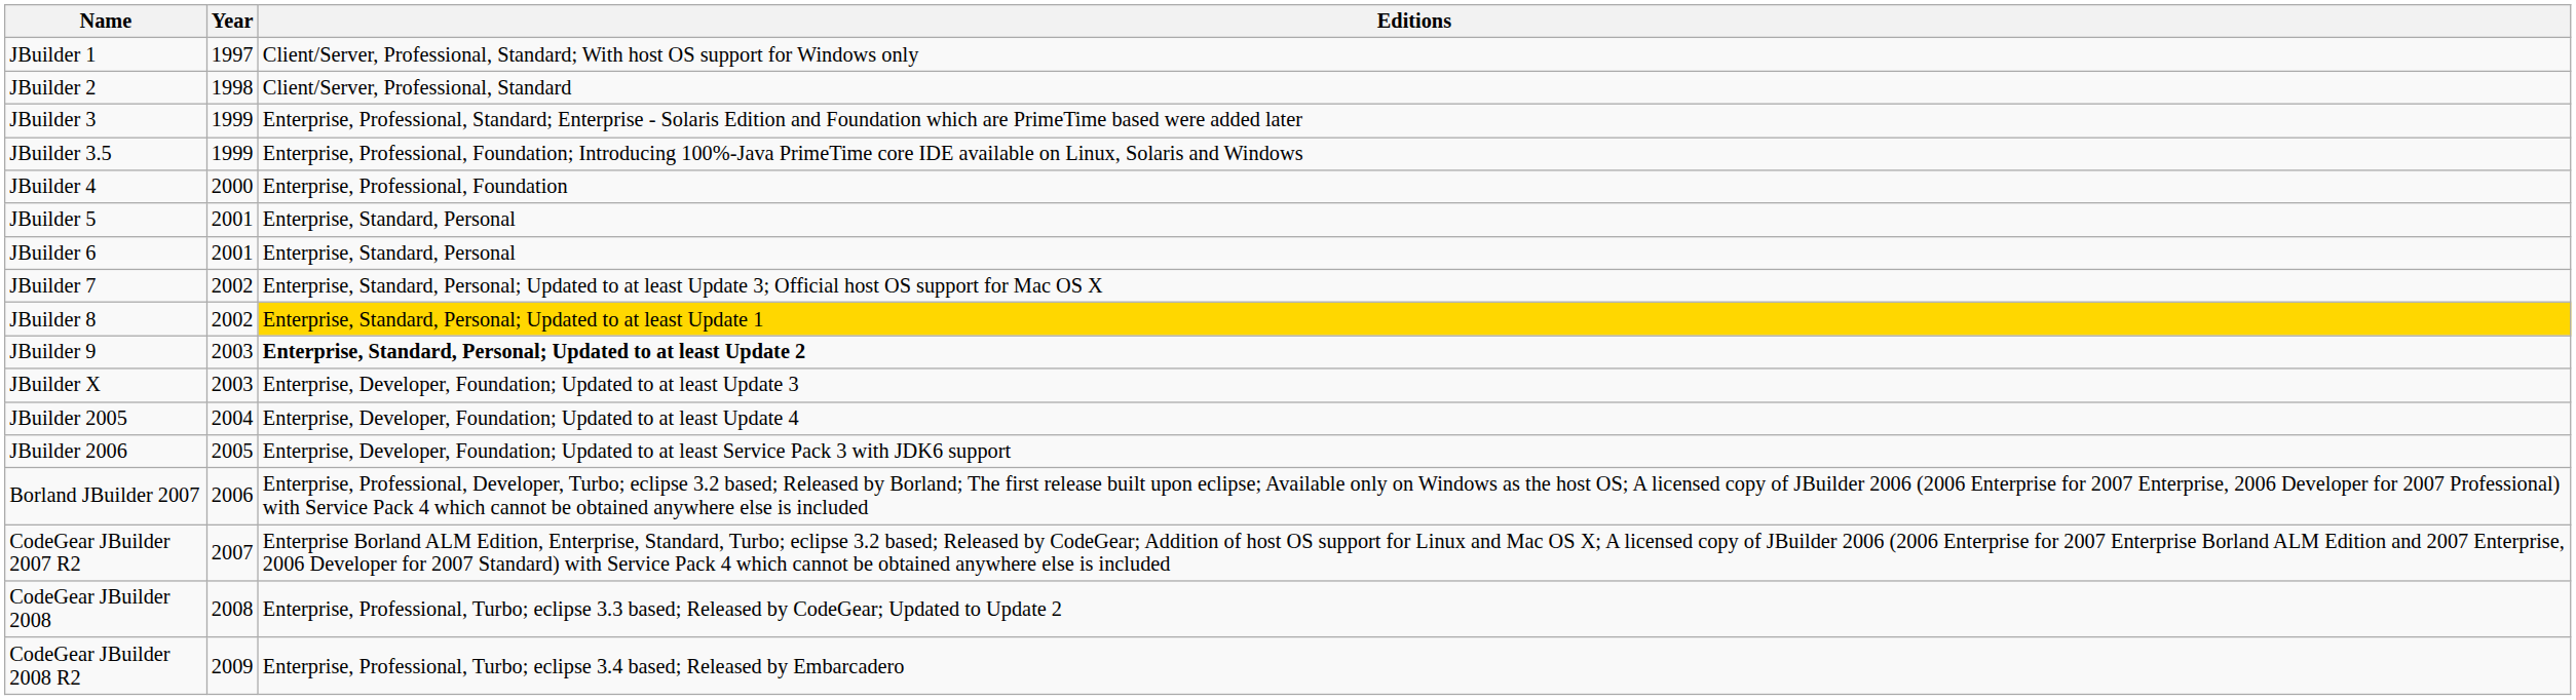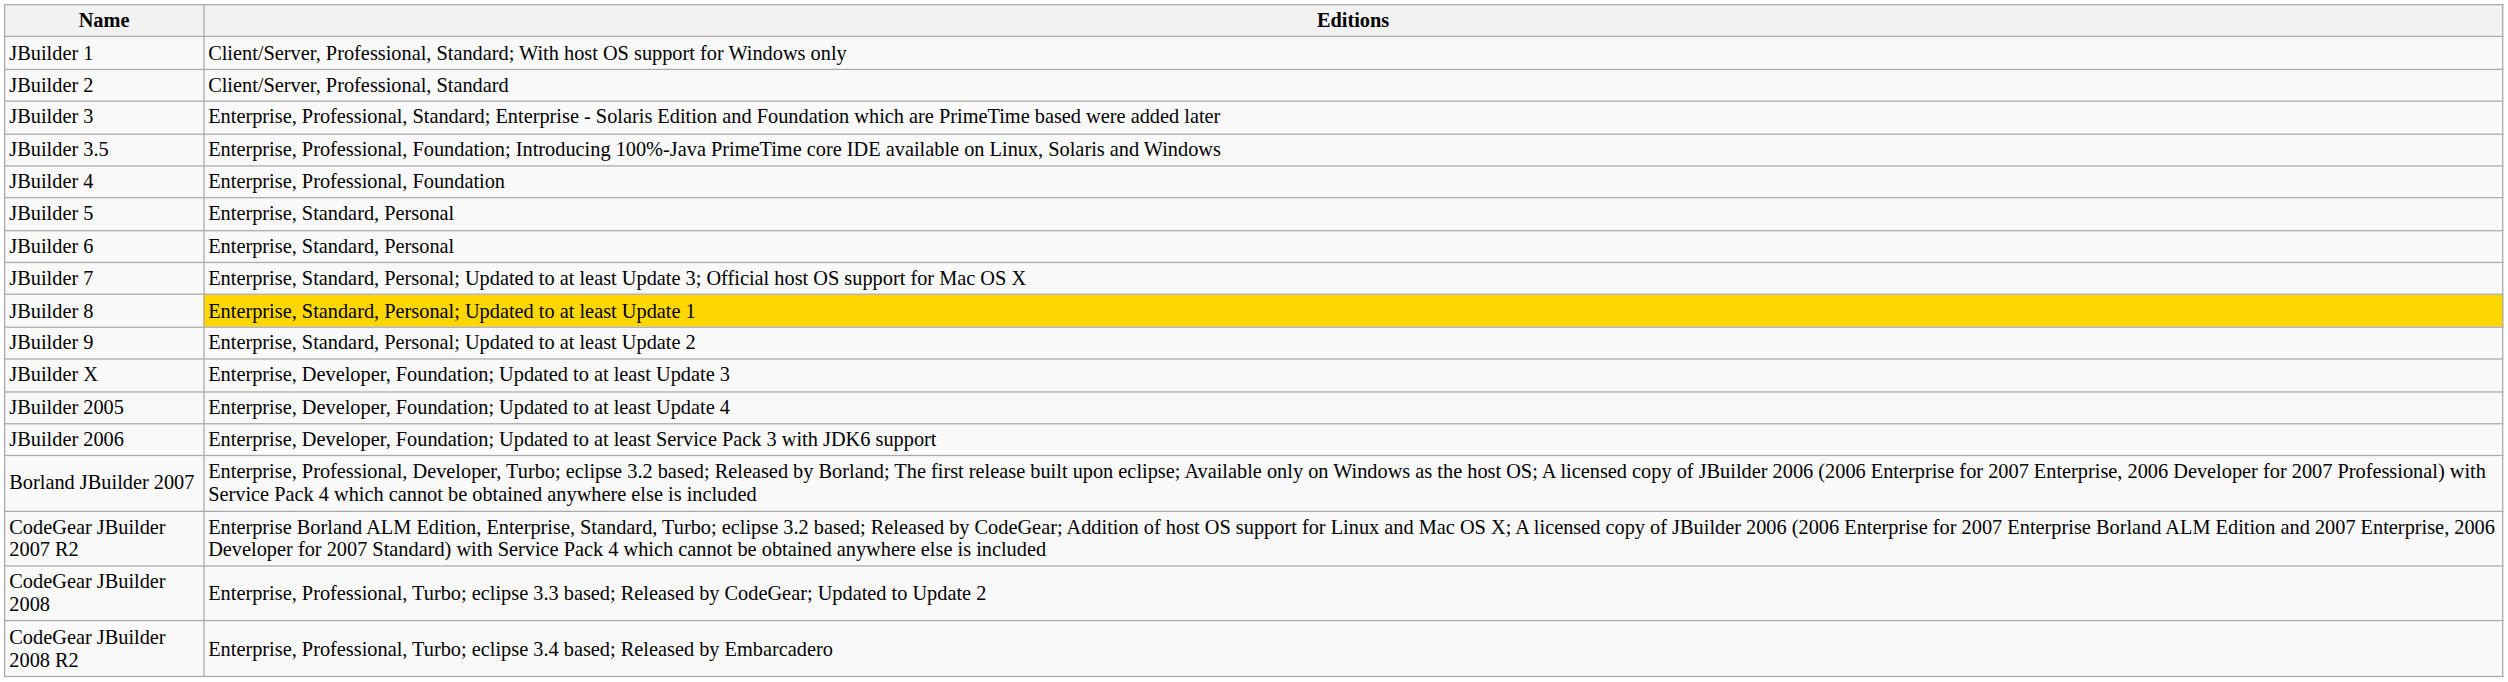 <table class="wikitable" align="center">
 <tr>
 <th>Name</th>
-<th>Year</th>
 <th>Editions</th>
 </tr>
 <tr>
 <td>JBuilder 1</td>
-<td>1997</td>
 <td>Client/Server, Professional, Standard; With host OS support for Windows only</td>
 </tr>
 <tr>
 <td>JBuilder 2</td>
-<td>1998</td>
 <td>Client/Server, Professional, Standard</td>
 </tr>
 <tr>
 <td>JBuilder 3</td>
-<td>1999</td>
 <td>Enterprise, Professional, Standard; Enterprise - Solaris Edition and Foundation which are PrimeTime based were added later</td>
 </tr>
 <tr>
 <td>JBuilder 3.5</td>
-<td>1999</td>
 <td>Enterprise, Professional, Foundation; Introducing 100%-Java PrimeTime core IDE available on Linux, Solaris and Windows</td>
 </tr>
 <tr>
 <td>JBuilder 4</td>
-<td>2000</td>
 <td>Enterprise, Professional, Foundation</td>
 </tr>
 <tr>
 <td>JBuilder 5</td>
-<td>2001</td>
 <td>Enterprise, Standard, Personal</td>
 </tr>
 <tr>
 <td>JBuilder 6</td>
-<td>2001</td>
 <td>Enterprise, Standard, Personal</td>
 </tr>
 <tr>
 <td>JBuilder 7</td>
-<td>2002</td>
 <td>Enterprise, Standard, Personal; Updated to at least Update 3; Official host OS support for Mac OS X</td>
 </tr>
 <tr>
 <td>JBuilder 8</td>
-<td>2002</td>
 <td style="background: gold;">Enterprise, Standard, Personal; Updated to at least Update 1</td>
 </tr>
 <tr>
 <td>JBuilder 9</td>
-<td>2003</td>
-<td><strong>Enterprise, Standard, Personal; Updated to at least Update 2</strong></td>
+<td>Enterprise, Standard, Personal; Updated to at least Update 2</td>
 </tr>
 <tr>
 <td>JBuilder X</td>
-<td>2003</td>
 <td>Enterprise, Developer, Foundation; Updated to at least Update 3</td>
 </tr>
 <tr>
 <td>JBuilder 2005</td>
-<td>2004</td>
 <td>Enterprise, Developer, Foundation; Updated to at least Update 4</td>
 </tr>
 <tr>
 <td>JBuilder 2006</td>
-<td>2005</td>
 <td>Enterprise, Developer, Foundation; Updated to at least Service Pack 3 with JDK6 support</td>
 </tr>
 <tr>
 <td>Borland JBuilder 2007</td>
-<td>2006</td>
 <td>Enterprise, Professional, Developer, Turbo; eclipse 3.2 based; Released by Borland; The first release built upon eclipse; Available only on Windows as the host OS; A licensed copy of JBuilder 2006 (2006 Enterprise for 2007 Enterprise, 2006 Developer for 2007 Professional) with Service Pack 4 which cannot be obtained anywhere else is included</td>
 </tr>
 <tr>
 <td>CodeGear JBuilder 2007 R2</td>
-<td>2007</td>
 <td>Enterprise Borland ALM Edition, Enterprise, Standard, Turbo; eclipse 3.2 based; Released by CodeGear; Addition of host OS support for Linux and Mac OS X; A licensed copy of JBuilder 2006 (2006 Enterprise for 2007 Enterprise Borland ALM Edition and 2007 Enterprise, 2006 Developer for 2007 Standard) with Service Pack 4 which cannot be obtained anywhere else is included</td>
 </tr>
 <tr>
 <td>CodeGear JBuilder 2008</td>
-<td>2008</td>
 <td>Enterprise, Professional, Turbo; eclipse 3.3 based; Released by CodeGear; Updated to Update 2</td>
 </tr>
 <tr>
 <td>CodeGear JBuilder 2008 R2</td>
-<td>2009</td>
 <td>Enterprise, Professional, Turbo; eclipse 3.4 based; Released by Embarcadero</td>
 </tr>
 </table>
